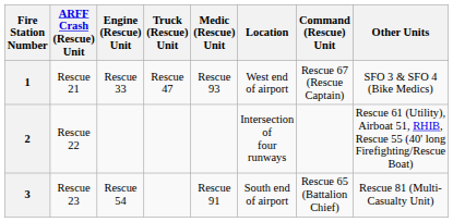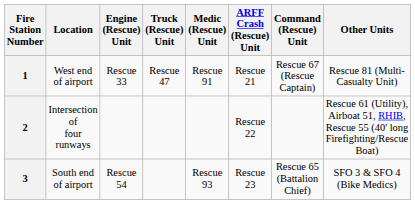 <table class=wikitable style="text-align:center;">
 <tr>
 <th>Fire Station Number</th>
-<th><a href='#'>ARFF Crash</a> (Rescue) Unit</th>
+<th>Location</th>
 <th>Engine (Rescue) Unit</th>
 <th>Truck (Rescue) Unit</th>
 <th>Medic (Rescue) Unit</th>
-<th>Location</th>
+<th><a href='#'>ARFF Crash</a> (Rescue) Unit</th>
 <th>Command (Rescue) Unit</th>
 <th>Other Units</th>
 </tr>
 <tr>
 <th>1</th>
-<td>Rescue 21</td>
+<td>West end of airport</td>
 <td>Rescue 33</td>
 <td>Rescue 47</td>
-<td>Rescue 93</td>
-<td>West end of airport</td>
+<td>Rescue 91</td>
+<td>Rescue 21</td>
 <td>Rescue 67 (Rescue Captain)</td>
-<td>SFO 3 & SFO 4 (Bike Medics)</td>
+<td>Rescue 81 (Multi-Casualty Unit)</td>
 </tr>
 <tr>
 <th>2</th>
-<td>Rescue 22</td>
+<td>Intersection of <br> four runways</td>
 <td></td>
 <td></td>
 <td></td>
-<td>Intersection of <br> four runways</td>
+<td>Rescue 22</td>
 <td></td>
 <td>Rescue 61 (Utility), Airboat 51, <a href='#'>RHIB</a>, Rescue 55 (40' long Firefighting/Rescue Boat)</td>
 </tr>
 <tr>
 <th>3</th>
-<td>Rescue 23</td>
+<td>South end of airport</td>
 <td>Rescue 54</td>
 <td></td>
-<td>Rescue 91</td>
-<td>South end of airport</td>
+<td>Rescue 93</td>
+<td>Rescue 23</td>
 <td>Rescue 65 (Battalion Chief)</td>
-<td>Rescue 81 (Multi-Casualty Unit)</td>
+<td>SFO 3 & SFO 4 (Bike Medics)</td>
 </tr>
 </table>
